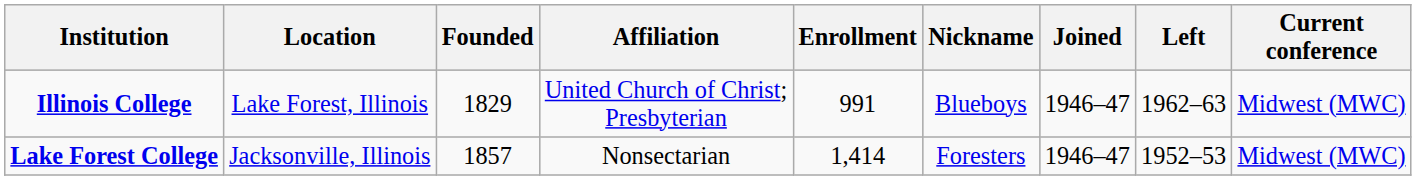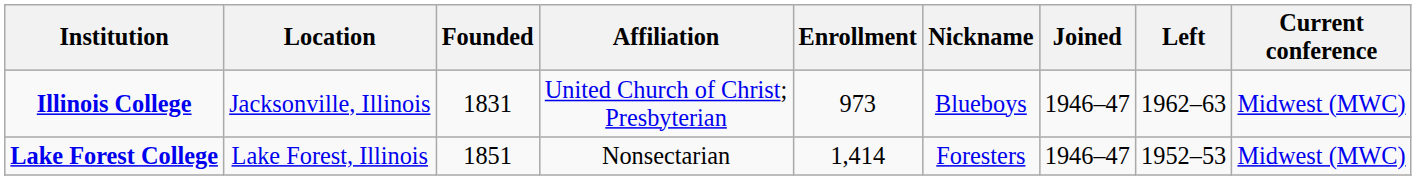 <table class="wikitable sortable" style="text-align:center">
 <tr>
 <th>Institution</th>
 <th>Location</th>
 <th>Founded</th>
 <th>Affiliation</th>
 <th>Enrollment</th>
 <th>Nickname</th>
 <th>Joined</th>
 <th>Left</th>
 <th>Current<br>conference</th>
 </tr>
 <tr>
 <td><strong><a href='#'>Illinois College</a></strong></td>
-<td><a href='#'>Lake Forest, Illinois</a></td>
-<td>1829</td>
+<td><a href='#'>Jacksonville, Illinois</a></td>
+<td>1831</td>
 <td><a href='#'>United Church of Christ</a>;<br><a href='#'>Presbyterian</a></td>
-<td>991</td>
+<td>973</td>
 <td><a href='#'>Blueboys</a></td>
 <td>1946–47</td>
 <td>1962–63</td>
 <td><a href='#'>Midwest (MWC)</a></td>
 </tr>
 <tr>
 <td><strong><a href='#'>Lake Forest College</a></strong></td>
-<td><a href='#'>Jacksonville, Illinois</a></td>
-<td>1857</td>
+<td><a href='#'>Lake Forest, Illinois</a></td>
+<td>1851</td>
 <td>Nonsectarian</td>
 <td>1,414</td>
 <td><a href='#'>Foresters</a></td>
 <td>1946–47</td>
 <td>1952–53</td>
 <td><a href='#'>Midwest (MWC)</a></td>
 </tr>
 </table>
